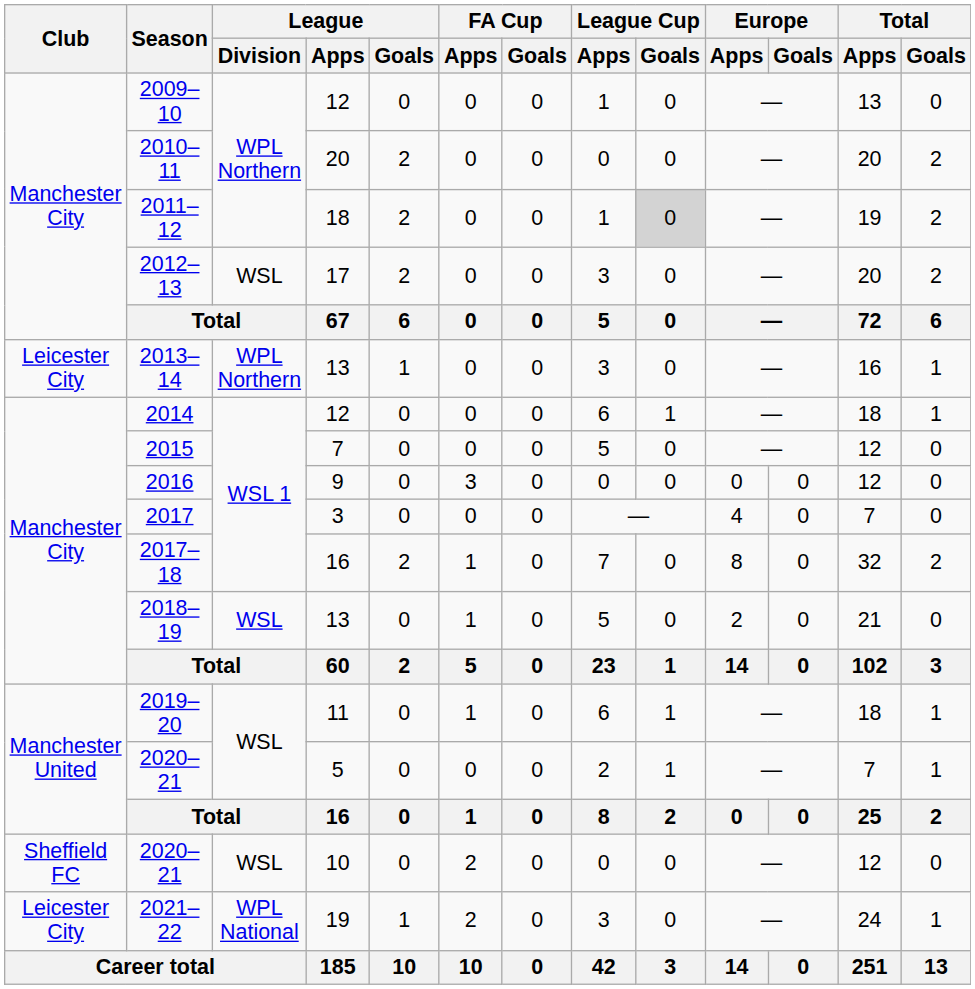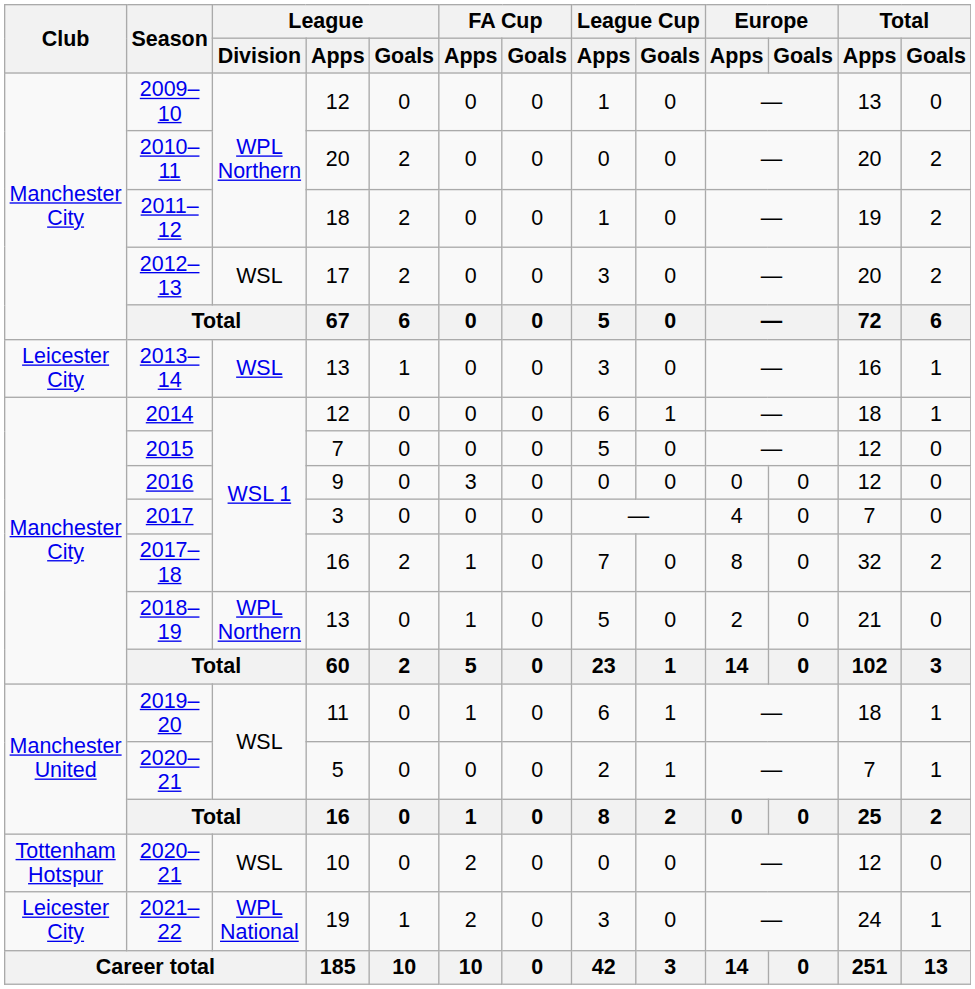 <table class="wikitable" style="text-align:center">
 <tr>
 <th rowspan="2">Club</th>
 <th rowspan="2">Season</th>
 <th colspan="3">League</th>
 <th colspan="2">FA Cup</th>
 <th colspan="2">League Cup</th>
 <th colspan="2">Europe</th>
 <th colspan="2">Total</th>
 </tr>
 <tr>
 <th>Division</th>
 <th>Apps</th>
 <th>Goals</th>
 <th>Apps</th>
 <th>Goals</th>
 <th>Apps</th>
 <th>Goals</th>
 <th>Apps</th>
 <th>Goals</th>
 <th>Apps</th>
 <th>Goals</th>
 </tr>
 <tr>
 <td rowspan="5"><a href='#'>Manchester City</a></td>
 <td><a href='#'>2009–10</a></td>
 <td rowspan="3"><a href='#'>WPL Northern</a></td>
 <td>12</td>
 <td>0</td>
 <td>0</td>
 <td>0</td>
 <td>1</td>
 <td>0</td>
 <td colspan="2">—</td>
 <td>13</td>
 <td>0</td>
 </tr>
 <tr>
 <td><a href='#'>2010–11</a></td>
 <td>20</td>
 <td>2</td>
 <td>0</td>
 <td>0</td>
 <td>0</td>
 <td>0</td>
 <td colspan="2">—</td>
 <td>20</td>
 <td>2</td>
 </tr>
 <tr>
 <td><a href='#'>2011–12</a></td>
 <td>18</td>
 <td>2</td>
 <td>0</td>
 <td>0</td>
 <td>1</td>
-<td style="background: lightgrey;">0</td>
+<td>0</td>
 <td colspan="2">—</td>
 <td>19</td>
 <td>2</td>
 </tr>
 <tr>
 <td><a href='#'>2012–13</a></td>
 <td>WSL</td>
 <td>17</td>
 <td>2</td>
 <td>0</td>
 <td>0</td>
 <td>3</td>
 <td>0</td>
 <td colspan="2">—</td>
 <td>20</td>
 <td>2</td>
 </tr>
 <tr>
 <th colspan="2">Total</th>
 <th>67</th>
 <th>6</th>
 <th>0</th>
 <th>0</th>
 <th>5</th>
 <th>0</th>
 <th colspan="2">—</th>
 <th>72</th>
 <th>6</th>
 </tr>
 <tr>
 <td><a href='#'>Leicester City</a></td>
 <td><a href='#'>2013–14</a></td>
-<td><a href='#'>WPL Northern</a></td>
+<td><a href='#'>WSL</a></td>
 <td>13</td>
 <td>1</td>
 <td>0</td>
 <td>0</td>
 <td>3</td>
 <td>0</td>
 <td colspan="2">—</td>
 <td>16</td>
 <td>1</td>
 </tr>
 <tr>
 <td rowspan="7"><a href='#'>Manchester City</a></td>
 <td><a href='#'>2014</a></td>
 <td rowspan="5"><a href='#'>WSL 1</a></td>
 <td>12</td>
 <td>0</td>
 <td>0</td>
 <td>0</td>
 <td>6</td>
 <td>1</td>
 <td colspan="2">—</td>
 <td>18</td>
 <td>1</td>
 </tr>
 <tr>
 <td><a href='#'>2015</a></td>
 <td>7</td>
 <td>0</td>
 <td>0</td>
 <td>0</td>
 <td>5</td>
 <td>0</td>
 <td colspan="2">—</td>
 <td>12</td>
 <td>0</td>
 </tr>
 <tr>
 <td><a href='#'>2016</a></td>
 <td>9</td>
 <td>0</td>
 <td>3</td>
 <td>0</td>
 <td>0</td>
 <td>0</td>
 <td>0</td>
 <td>0</td>
 <td>12</td>
 <td>0</td>
 </tr>
 <tr>
 <td><a href='#'>2017</a></td>
 <td>3</td>
 <td>0</td>
 <td>0</td>
 <td>0</td>
 <td colspan="2">—</td>
 <td>4</td>
 <td>0</td>
 <td>7</td>
 <td>0</td>
 </tr>
 <tr>
 <td><a href='#'>2017–18</a></td>
 <td>16</td>
 <td>2</td>
 <td>1</td>
 <td>0</td>
 <td>7</td>
 <td>0</td>
 <td>8</td>
 <td>0</td>
 <td>32</td>
 <td>2</td>
 </tr>
 <tr>
 <td><a href='#'>2018–19</a></td>
-<td><a href='#'>WSL</a></td>
+<td><a href='#'>WPL Northern</a></td>
 <td>13</td>
 <td>0</td>
 <td>1</td>
 <td>0</td>
 <td>5</td>
 <td>0</td>
 <td>2</td>
 <td>0</td>
 <td>21</td>
 <td>0</td>
 </tr>
 <tr>
 <th colspan="2">Total</th>
 <th>60</th>
 <th>2</th>
 <th>5</th>
 <th>0</th>
 <th>23</th>
 <th>1</th>
 <th>14</th>
 <th>0</th>
 <th>102</th>
 <th>3</th>
 </tr>
 <tr>
 <td rowspan="3"><a href='#'>Manchester United</a></td>
 <td><a href='#'>2019–20</a></td>
 <td rowspan="2">WSL</td>
 <td>11</td>
 <td>0</td>
 <td>1</td>
 <td>0</td>
 <td>6</td>
 <td>1</td>
 <td colspan="2">—</td>
 <td>18</td>
 <td>1</td>
 </tr>
 <tr>
 <td><a href='#'>2020–21</a></td>
 <td>5</td>
 <td>0</td>
 <td>0</td>
 <td>0</td>
 <td>2</td>
 <td>1</td>
 <td colspan="2">—</td>
 <td>7</td>
 <td>1</td>
 </tr>
 <tr>
 <th colspan="2">Total</th>
 <th>16</th>
 <th>0</th>
 <th>1</th>
 <th>0</th>
 <th>8</th>
 <th>2</th>
 <th>0</th>
 <th>0</th>
 <th>25</th>
 <th>2</th>
 </tr>
 <tr>
-<td><a href='#'>Sheffield FC</a></td>
+<td><a href='#'>Tottenham Hotspur</a></td>
 <td><a href='#'>2020–21</a></td>
 <td>WSL</td>
 <td>10</td>
 <td>0</td>
 <td>2</td>
 <td>0</td>
 <td>0</td>
 <td>0</td>
 <td colspan="2">—</td>
 <td>12</td>
 <td>0</td>
 </tr>
 <tr>
 <td><a href='#'>Leicester City</a></td>
 <td><a href='#'>2021–22</a></td>
 <td><a href='#'>WPL National</a></td>
 <td>19</td>
 <td>1</td>
 <td>2</td>
 <td>0</td>
 <td>3</td>
 <td>0</td>
 <td colspan="2">—</td>
 <td>24</td>
 <td>1</td>
 </tr>
 <tr>
 <th colspan="3">Career total</th>
 <th>185</th>
 <th>10</th>
 <th>10</th>
 <th>0</th>
 <th>42</th>
 <th>3</th>
 <th>14</th>
 <th>0</th>
 <th>251</th>
 <th>13</th>
 </tr>
 </table>
